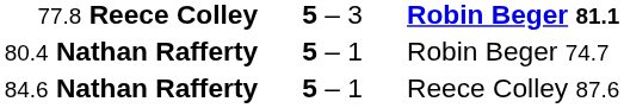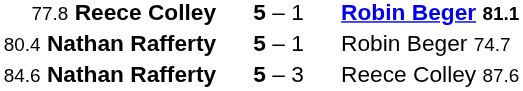 <table style="text-align:center">
 <tr>
 <th width=233></th>
 <th width=80></th>
 <th width=233></th>
 </tr>
 <tr>
 <td align=right><small>77.8</small> <strong>Reece Colley</strong> </td>
-<td><strong>5</strong> – 3</td>
+<td><strong>5</strong> – 1</td>
 <td align=left><strong> <a href='#'>Robin Beger</a>  <small>81.1</small></strong></td>
 </tr>
 <tr>
 <td align=right><small>80.4</small> <strong>Nathan Rafferty</strong> </td>
 <td><strong>5</strong> – 1</td>
 <td align=left> Robin Beger <small>74.7</small></td>
 </tr>
 <tr>
 <td align=right><small>84.6</small> <strong>Nathan Rafferty</strong> </td>
-<td><strong>5</strong> – 1</td>
+<td><strong>5</strong> – 3</td>
 <td align=left> Reece Colley <small>87.6</small></td>
 </tr>
 </table>
